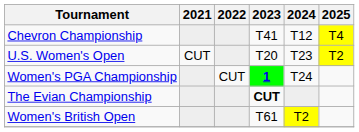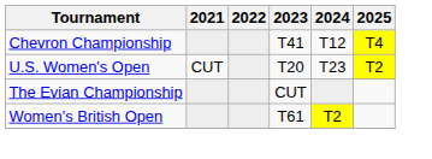 <table class="wikitable" style="font-size:95%;text-align:center;">
 <tr>
 <th>Tournament</th>
 <th>2021</th>
 <th>2022</th>
 <th>2023</th>
 <th>2024</th>
 <th>2025</th>
 </tr>
 <tr>
 <td align=left><a href='#'>Chevron Championship</a></td>
 <td style="background:#eeeeee;"></td>
 <td style="background:#eeeeee;"></td>
 <td>T41</td>
 <td>T12</td>
 <td style="background:yellow;">T4</td>
 </tr>
 <tr>
 <td align=left><a href='#'>U.S. Women's Open</a></td>
 <td>CUT</td>
 <td style="background:#eeeeee;"></td>
 <td>T20</td>
 <td>T23</td>
 <td style="background:yellow;">T2</td>
 </tr>
 <tr>
-<td align=left><a href='#'>Women's PGA Championship</a></td>
-<td style="background:#eeeeee;"></td>
-<td>CUT</td>
-<td style="background:lime;"><strong><a href='#'>1</a></strong></td>
-<td>T24</td>
-<td></td>
-</tr>
-<tr>
 <td align=left><a href='#'>The Evian Championship</a></td>
 <td style="background:#eeeeee;"></td>
 <td style="background:#eeeeee;"></td>
-<td><strong>CUT</strong></td>
+<td>CUT</td>
 <td style="background:#eeeeee;"></td>
 <td></td>
 </tr>
 <tr>
 <td align=left><a href='#'>Women's British Open</a></td>
 <td style="background:#eeeeee;"></td>
 <td style="background:#eeeeee;"></td>
 <td>T61</td>
 <td style="background:yellow;">T2</td>
 <td></td>
 </tr>
 <tr>
 </tr>
 </table>
